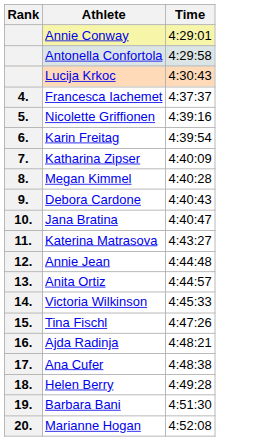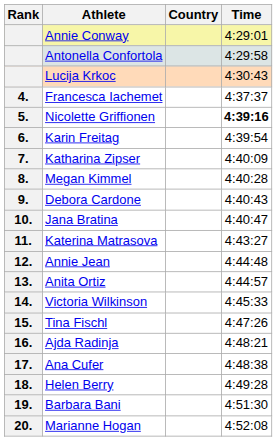 <table class="wikitable sortable">
 <tr align=center bgcolor="#EFEFEF">
 <th>Rank</th>
 <th align=left>Athlete</th>
+<th align=left>Country</th>
 <th>Time</th>
 </tr>
 <tr align="center" valign="top" bgcolor="#F7F6A8">
 <th></th>
 <td align=left><a href='#'>Annie Conway</a></td>
+<td align=left></td>
 <td>4:29:01</td>
 </tr>
 <tr align="center" valign="top" bgcolor="#DCE5E5">
 <th></th>
 <td align=left><a href='#'>Antonella Confortola</a></td>
+<td align="left"></td>
 <td>4:29:58</td>
 </tr>
 <tr align="center" valign="top" bgcolor="#FFDAB9">
 <th></th>
 <td align=left><a href='#'>Lucija Krkoc</a></td>
+<td align=left></td>
 <td>4:30:43</td>
 </tr>
 <tr align="center" valign="top" bgcolor="#FFFFFF">
 <th>4.</th>
 <td align=left><a href='#'>Francesca Iachemet</a></td>
+<td align=left></td>
 <td>4:37:37</td>
 </tr>
 <tr align="center" valign="top" bgcolor="#FFFFFF">
 <th>5.</th>
 <td align=left><a href='#'>Nicolette Griffionen</a></td>
-<td>4:39:16</td>
+<td align=left></td>
+<td><strong>4:39:16</strong></td>
 </tr>
 <tr align="center" valign="top" bgcolor="#FFFFFF">
 <th>6.</th>
 <td align=left><a href='#'>Karin Freitag</a></td>
+<td align=left></td>
 <td>4:39:54</td>
 </tr>
 <tr align="center" valign="top" bgcolor="#FFFFFF">
 <th>7.</th>
 <td align=left><a href='#'>Katharina Zipser</a></td>
+<td align=left></td>
 <td>4:40:09</td>
 </tr>
 <tr align="center" valign="top" bgcolor="#FFFFFF">
 <th>8.</th>
 <td align=left><a href='#'>Megan Kimmel</a></td>
+<td align=left></td>
 <td>4:40:28</td>
 </tr>
 <tr align="center" valign="top" bgcolor="#FFFFFF">
 <th>9.</th>
 <td align=left><a href='#'>Debora Cardone</a></td>
+<td align=left></td>
 <td>4:40:43</td>
 </tr>
 <tr align="center" valign="top" bgcolor="#FFFFFF">
 <th>10.</th>
 <td align=left><a href='#'>Jana Bratina</a></td>
+<td align=left></td>
 <td>4:40:47</td>
 </tr>
 <tr align="center" valign="top" bgcolor="#FFFFFF">
 <th>11.</th>
 <td align=left><a href='#'>Katerina Matrasova</a></td>
+<td align=left></td>
 <td>4:43:27</td>
 </tr>
 <tr align="center" valign="top" bgcolor="#FFFFFF">
 <th>12.</th>
 <td align=left><a href='#'>Annie Jean</a></td>
+<td align=left></td>
 <td>4:44:48</td>
 </tr>
 <tr align="center" valign="top" bgcolor="#FFFFFF">
 <th>13.</th>
 <td align=left><a href='#'>Anita Ortiz</a></td>
+<td align=left></td>
 <td>4:44:57</td>
 </tr>
 <tr align="center" valign="top" bgcolor="#FFFFFF">
 <th>14.</th>
 <td align=left><a href='#'>Victoria Wilkinson</a></td>
+<td align=left></td>
 <td>4:45:33</td>
 </tr>
 <tr align="center" valign="top" bgcolor="#FFFFFF">
 <th>15.</th>
 <td align=left><a href='#'>Tina Fischl</a></td>
+<td align=left></td>
 <td>4:47:26</td>
 </tr>
 <tr align="center" valign="top" bgcolor="#FFFFFF">
 <th>16.</th>
 <td align=left><a href='#'>Ajda Radinja</a></td>
+<td align=left></td>
 <td>4:48:21</td>
 </tr>
 <tr align="center" valign="top" bgcolor="#FFFFFF">
 <th>17.</th>
 <td align=left><a href='#'>Ana Cufer</a></td>
+<td align=left></td>
 <td>4:48:38</td>
 </tr>
 <tr align="center" valign="top" bgcolor="#FFFFFF">
 <th>18.</th>
 <td align=left><a href='#'>Helen Berry</a></td>
+<td align=left></td>
 <td>4:49:28</td>
 </tr>
 <tr align="center" valign="top" bgcolor="#FFFFFF">
 <th>19.</th>
 <td align=left><a href='#'>Barbara Bani</a></td>
+<td align=left></td>
 <td>4:51:30</td>
 </tr>
 <tr align="center" valign="top" bgcolor="#FFFFFF">
 <th>20.</th>
 <td align=left><a href='#'>Marianne Hogan</a></td>
+<td align=left></td>
 <td>4:52:08</td>
 </tr>
 </table>
